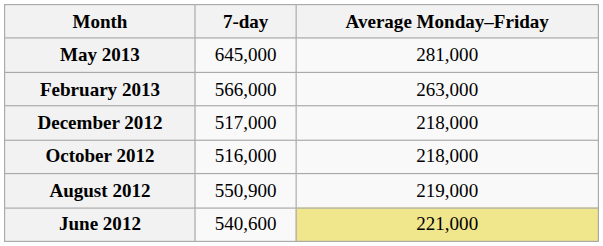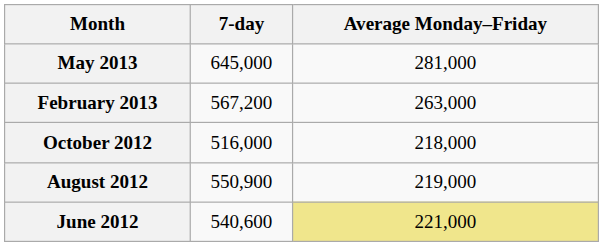 <table class="wikitable sortable" style="text-align:center; width:500px; height:200px;">
 <tr>
 <th scope="col">Month</th>
 <th scope="col">7-day</th>
 <th scope="col">Average Monday–Friday</th>
 </tr>
 <tr>
 <th scope="row">May 2013</th>
 <td>645,000</td>
 <td>281,000</td>
 </tr>
 <tr>
 <th scope="row">February 2013</th>
-<td>566,000</td>
+<td>567,200</td>
 <td>263,000</td>
-</tr>
-<tr>
-<th scope="row">December 2012</th>
-<td>517,000</td>
-<td>218,000</td>
 </tr>
 <tr>
 <th scope="row">October 2012</th>
 <td>516,000</td>
 <td>218,000</td>
 </tr>
 <tr>
 <th scope="row">August 2012</th>
 <td>550,900</td>
 <td>219,000</td>
 </tr>
 <tr>
 <th scope="row">June 2012</th>
 <td>540,600</td>
 <td style="background: khaki;">221,000</td>
 </tr>
 </table>
